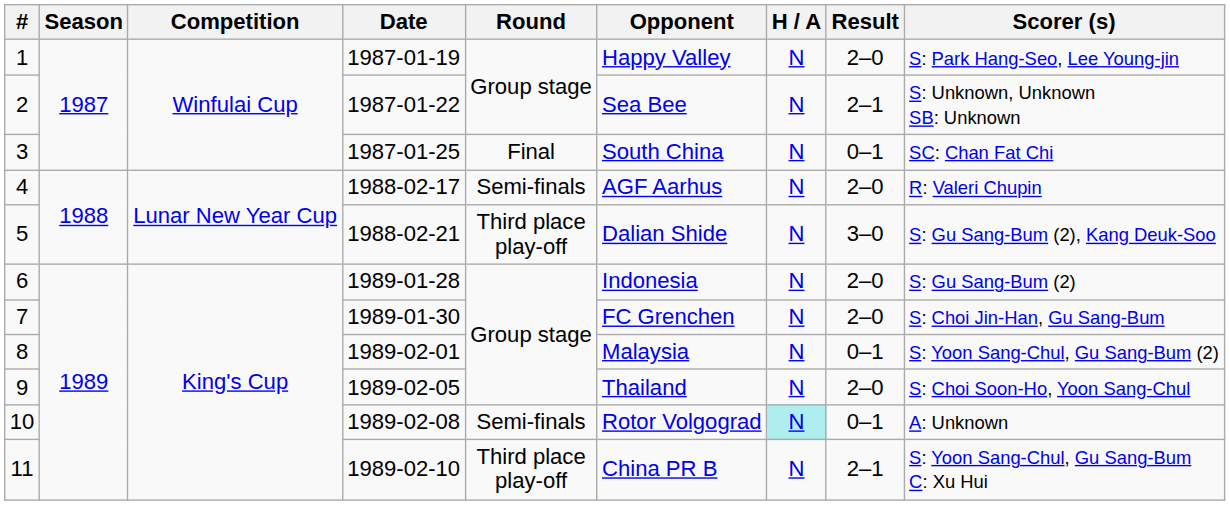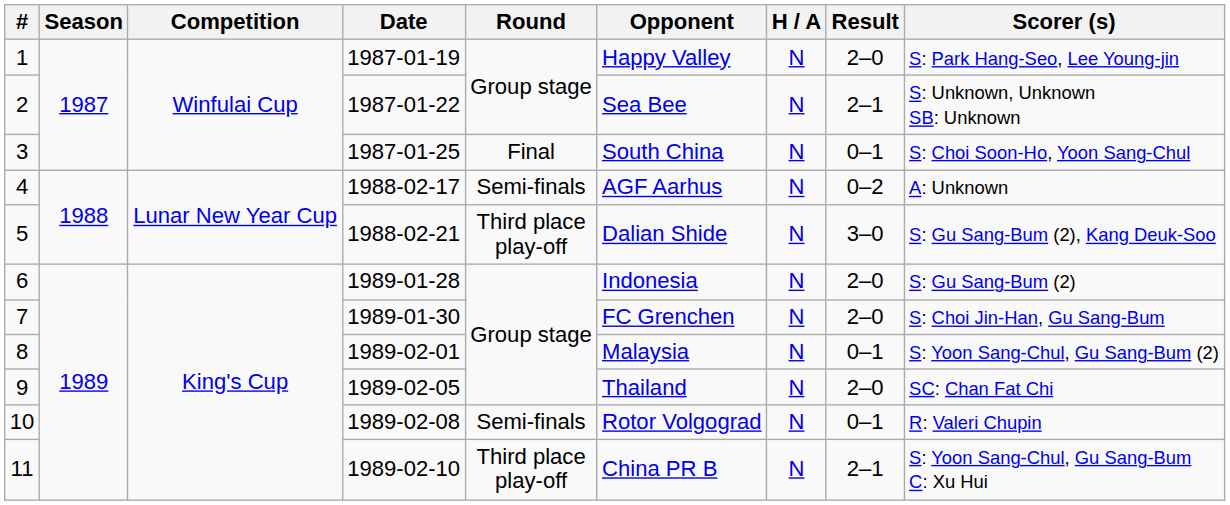 <table class="wikitable" style="text-align:center;">
 <tr>
 <th>#</th>
 <th>Season</th>
 <th>Competition</th>
 <th>Date</th>
 <th>Round</th>
 <th>Opponent</th>
 <th>H / A</th>
 <th>Result</th>
 <th>Scorer (s)</th>
 </tr>
 <tr>
 <td>1</td>
 <td rowspan="3"><a href='#'>1987</a></td>
 <td rowspan="3"><a href='#'>Winfulai Cup</a></td>
 <td>1987-01-19</td>
 <td rowspan="2">Group stage</td>
 <td align=left> <a href='#'>Happy Valley</a></td>
 <td><a href='#'>N</a></td>
 <td>2–0</td>
 <td align=left><small><a href='#'>S</a>: <a href='#'>Park Hang-Seo</a>, <a href='#'>Lee Young-jin</a></small></td>
 </tr>
 <tr>
 <td>2</td>
 <td>1987-01-22</td>
 <td align=left> <a href='#'>Sea Bee</a></td>
 <td><a href='#'>N</a></td>
 <td>2–1</td>
 <td align=left><small><a href='#'>S</a>: Unknown, Unknown<br><a href='#'>SB</a>: Unknown</small></td>
 </tr>
 <tr>
 <td>3</td>
 <td>1987-01-25</td>
 <td>Final</td>
 <td align=left> <a href='#'>South China</a></td>
 <td><a href='#'>N</a></td>
 <td>0–1</td>
-<td align=left><small><a href='#'>SC</a>: <a href='#'>Chan Fat Chi</a></small></td>
+<td align=left><small><a href='#'>S</a>: <a href='#'>Choi Soon-Ho</a>, <a href='#'>Yoon Sang-Chul</a></small></td>
 </tr>
 <tr>
 <td>4</td>
 <td rowspan="2"><a href='#'>1988</a></td>
 <td rowspan="2"><a href='#'>Lunar New Year Cup</a></td>
 <td>1988-02-17</td>
 <td>Semi-finals</td>
 <td align=left> <a href='#'>AGF Aarhus</a></td>
 <td><a href='#'>N</a></td>
-<td>2–0</td>
-<td align=left><small><a href='#'>R</a>: <a href='#'>Valeri Chupin</a></small></td>
+<td>0–2</td>
+<td align=left><small><a href='#'>A</a>: Unknown</small></td>
 </tr>
 <tr>
 <td>5</td>
 <td>1988-02-21</td>
 <td>Third place<br>play-off</td>
 <td align=left> <a href='#'>Dalian Shide</a></td>
 <td><a href='#'>N</a></td>
 <td>3–0</td>
 <td align=left><small><a href='#'>S</a>: <a href='#'>Gu Sang-Bum</a> (2), <a href='#'>Kang Deuk-Soo</a></small></td>
 </tr>
 <tr>
 <td>6</td>
 <td rowspan="6"><a href='#'>1989</a></td>
 <td rowspan="6"><a href='#'>King's Cup</a></td>
 <td>1989-01-28</td>
 <td rowspan="4">Group stage</td>
 <td align=left> <a href='#'>Indonesia</a></td>
 <td><a href='#'>N</a></td>
 <td>2–0</td>
 <td align=left><small><a href='#'>S</a>: <a href='#'>Gu Sang-Bum</a> (2)</small></td>
 </tr>
 <tr>
 <td>7</td>
 <td>1989-01-30</td>
 <td align=left> <a href='#'>FC Grenchen</a></td>
 <td><a href='#'>N</a></td>
 <td>2–0</td>
 <td align=left><small><a href='#'>S</a>: <a href='#'>Choi Jin-Han</a>, <a href='#'>Gu Sang-Bum</a></small></td>
 </tr>
 <tr>
 <td>8</td>
 <td>1989-02-01</td>
 <td align=left> <a href='#'>Malaysia</a></td>
 <td><a href='#'>N</a></td>
 <td>0–1</td>
 <td align=left><small><a href='#'>S</a>: <a href='#'>Yoon Sang-Chul</a>, <a href='#'>Gu Sang-Bum</a> (2)</small></td>
 </tr>
 <tr>
 <td>9</td>
 <td>1989-02-05</td>
 <td align=left> <a href='#'>Thailand</a></td>
 <td><a href='#'>N</a></td>
 <td>2–0</td>
-<td align=left><small><a href='#'>S</a>: <a href='#'>Choi Soon-Ho</a>, <a href='#'>Yoon Sang-Chul</a></small></td>
+<td align=left><small><a href='#'>SC</a>: <a href='#'>Chan Fat Chi</a></small></td>
 </tr>
 <tr>
 <td>10</td>
 <td>1989-02-08</td>
 <td>Semi-finals</td>
 <td align=left> <a href='#'>Rotor Volgograd</a></td>
-<td style="background: paleturquoise;"><a href='#'>N</a></td>
+<td><a href='#'>N</a></td>
 <td>0–1</td>
-<td align=left><small><a href='#'>A</a>: Unknown</small></td>
+<td align=left><small><a href='#'>R</a>: <a href='#'>Valeri Chupin</a></small></td>
 </tr>
 <tr>
 <td>11</td>
 <td>1989-02-10</td>
 <td>Third place<br>play-off</td>
 <td align=left> <a href='#'>China PR B</a></td>
 <td><a href='#'>N</a></td>
 <td>2–1</td>
 <td align=left><small><a href='#'>S</a>: <a href='#'>Yoon Sang-Chul</a>, <a href='#'>Gu Sang-Bum</a><br><a href='#'>C</a>: Xu Hui</small></td>
 </tr>
 </table>
